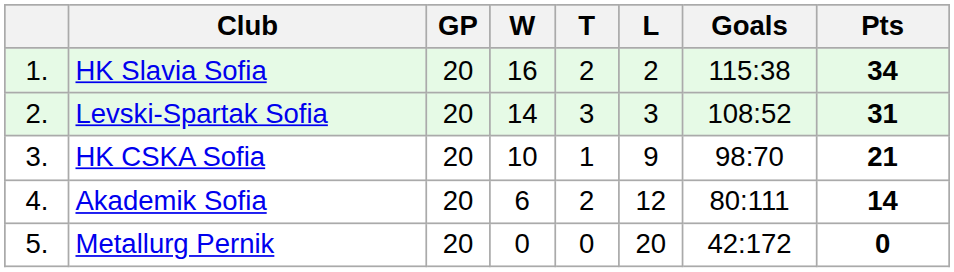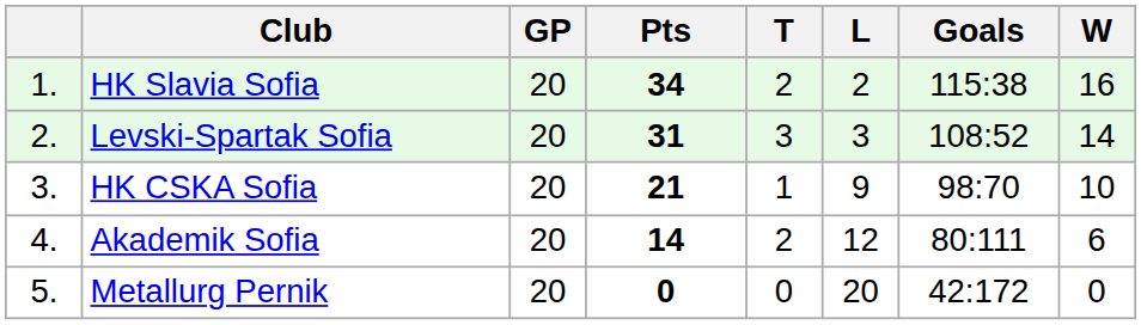 <table class="wikitable">
 <tr>
 <th width="30"></th>
 <th width="200">Club</th>
 <th width="30">GP</th>
-<th width="30">W</th>
+<th width="70">Pts</th>
 <th width="30">T</th>
 <th width="30">L</th>
 <th width="70">Goals</th>
-<th width="70">Pts</th>
+<th width="30">W</th>
 </tr>
 <tr bgcolor="#e6fae6" align="center">
 <td>1.</td>
 <td align="left"><a href='#'>HK Slavia Sofia</a></td>
 <td>20</td>
-<td>16</td>
+<td><strong>34</strong></td>
 <td>2</td>
 <td>2</td>
 <td>115:38</td>
-<td><strong>34</strong></td>
+<td>16</td>
 </tr>
 <tr bgcolor="#e6fae6" align="center">
 <td>2.</td>
 <td align="left"><a href='#'>Levski-Spartak Sofia</a></td>
 <td>20</td>
-<td>14</td>
+<td><strong>31</strong></td>
 <td>3</td>
 <td>3</td>
 <td>108:52</td>
-<td><strong>31</strong></td>
+<td>14</td>
 </tr>
 <tr bgcolor="#FFFFFF" align="center">
 <td>3.</td>
 <td align="left"><a href='#'>HK CSKA Sofia</a></td>
 <td>20</td>
-<td>10</td>
+<td><strong>21</strong></td>
 <td>1</td>
 <td>9</td>
 <td>98:70</td>
-<td><strong>21</strong></td>
+<td>10</td>
 </tr>
 <tr bgcolor="#FFFFFF" align="center">
 <td>4.</td>
 <td align="left"><a href='#'>Akademik Sofia</a></td>
 <td>20</td>
-<td>6</td>
+<td><strong>14</strong></td>
 <td>2</td>
 <td>12</td>
 <td>80:111</td>
-<td><strong>14</strong></td>
+<td>6</td>
 </tr>
 <tr bgcolor="#FFFFFF" align="center">
 <td>5.</td>
 <td align="left"><a href='#'>Metallurg Pernik</a></td>
 <td>20</td>
-<td>0</td>
+<td><strong>0</strong></td>
 <td>0</td>
 <td>20</td>
 <td>42:172</td>
-<td><strong>0</strong></td>
+<td>0</td>
 </tr>
 </table>
